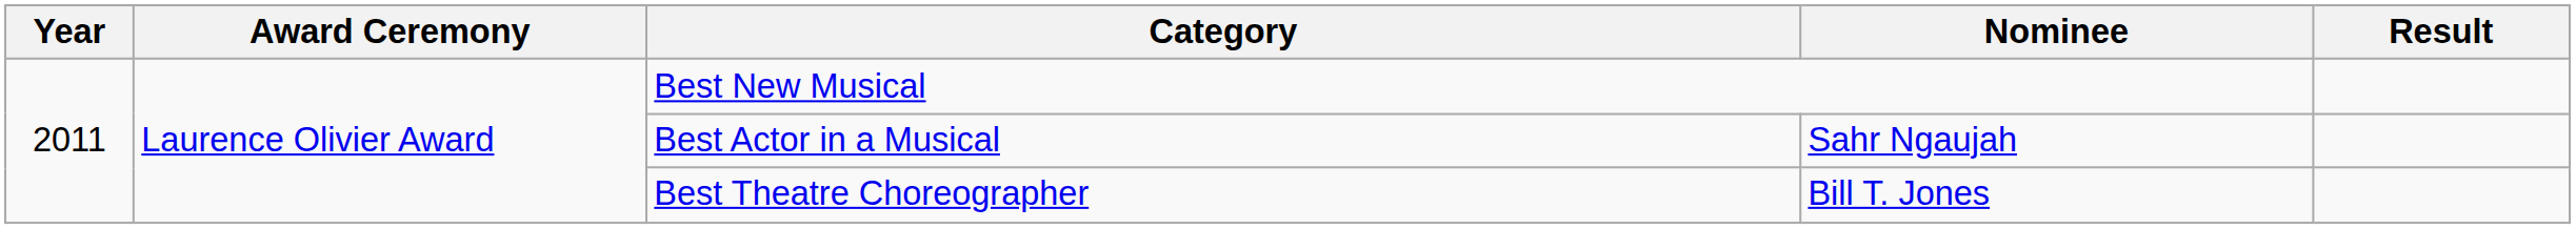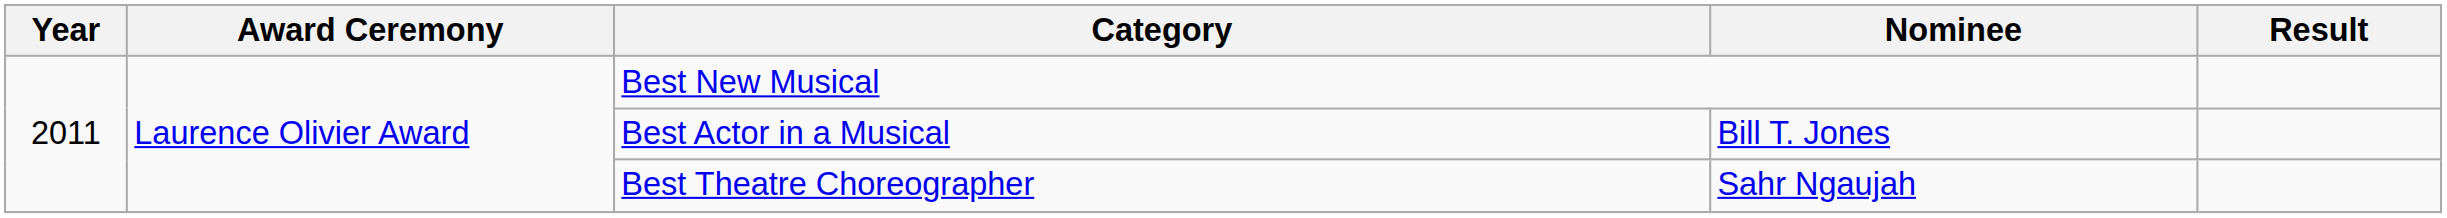 <table class="wikitable" width="95%">
 <tr>
 <th width="5%">Year</th>
 <th width="20%">Award Ceremony</th>
 <th width="45%">Category</th>
 <th width="20%">Nominee</th>
 <th width="10%">Result</th>
 </tr>
 <tr>
 <td rowspan="3" align="center">2011</td>
 <td rowspan="3"><a href='#'>Laurence Olivier Award</a></td>
 <td colspan="2"><a href='#'>Best New Musical</a></td>
 <td></td>
 </tr>
 <tr>
 <td><a href='#'>Best Actor in a Musical</a></td>
-<td><a href='#'>Sahr Ngaujah</a></td>
+<td><a href='#'>Bill T. Jones</a></td>
 <td></td>
 </tr>
 <tr>
 <td><a href='#'>Best Theatre Choreographer</a></td>
-<td><a href='#'>Bill T. Jones</a></td>
+<td><a href='#'>Sahr Ngaujah</a></td>
 <td></td>
 </tr>
 </table>
